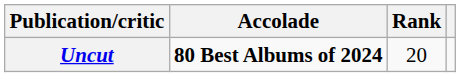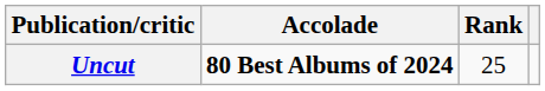 <table class="wikitable sortable plainrowheaders">
 <tr>
 <th scope="col">Publication/critic</th>
 <th scope="col">Accolade</th>
 <th scope="col">Rank</th>
 <th scope="col" class="unsortable"></th>
 </tr>
 <tr>
 <th scope="row"><em><a href='#'>Uncut</a></em></th>
 <td><strong>80 Best Albums of 2024</strong></td>
-<td style="text-align: center;">20</td>
+<td style="text-align: center;">25</td>
 <td style="text-align: center;"></td>
 </tr>
 </table>
